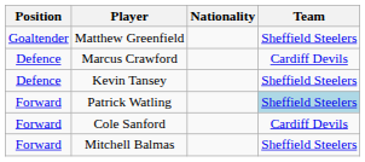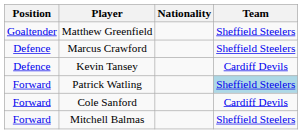 <table class="wikitable">
 <tr>
 <th>Position</th>
 <th>Player</th>
 <th>Nationality</th>
 <th>Team</th>
 </tr>
 <tr align="center">
 <td><a href='#'>Goaltender</a></td>
 <td>Matthew Greenfield</td>
 <td></td>
 <td><a href='#'>Sheffield Steelers</a></td>
 </tr>
 <tr align="center">
 <td><a href='#'>Defence</a></td>
 <td>Marcus Crawford</td>
 <td></td>
-<td><a href='#'>Cardiff Devils</a></td>
+<td><a href='#'>Sheffield Steelers</a></td>
 </tr>
 <tr align="center">
 <td><a href='#'>Defence</a></td>
 <td>Kevin Tansey</td>
 <td></td>
-<td><a href='#'>Sheffield Steelers</a></td>
+<td><a href='#'>Cardiff Devils</a></td>
 </tr>
 <tr align="center">
 <td><a href='#'>Forward</a></td>
 <td>Patrick Watling</td>
 <td></td>
 <td style="background: lightblue;"><a href='#'>Sheffield Steelers</a></td>
 </tr>
 <tr align="center">
 <td><a href='#'>Forward</a></td>
 <td>Cole Sanford</td>
 <td></td>
 <td><a href='#'>Cardiff Devils</a></td>
 </tr>
 <tr align="center">
 <td><a href='#'>Forward</a></td>
 <td>Mitchell Balmas</td>
 <td></td>
 <td><a href='#'>Sheffield Steelers</a></td>
 </tr>
 </table>
